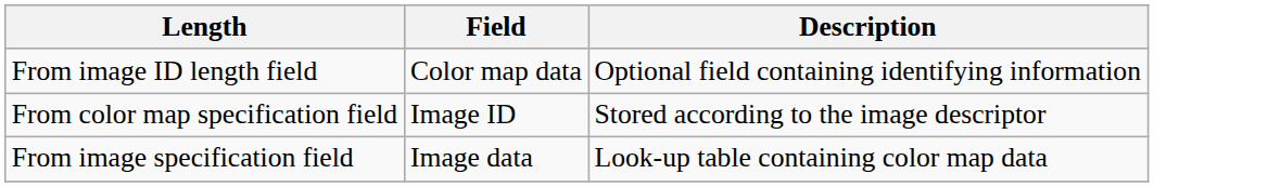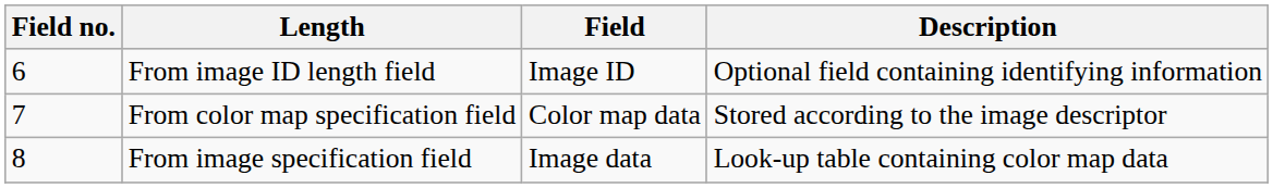 <table class="wikitable">
 <tr>
+<th>Field no.</th>
 <th>Length</th>
 <th>Field</th>
 <th>Description</th>
 </tr>
 <tr>
+<td>6</td>
 <td>From image ID length field</td>
-<td>Color map data</td>
+<td>Image ID</td>
 <td>Optional field containing identifying information</td>
 </tr>
 <tr>
+<td>7</td>
 <td>From color map specification field</td>
-<td>Image ID</td>
+<td>Color map data</td>
 <td>Stored according to the image descriptor</td>
 </tr>
 <tr>
+<td>8</td>
 <td>From image specification field</td>
 <td>Image data</td>
 <td>Look-up table containing color map data</td>
 </tr>
 </table>
